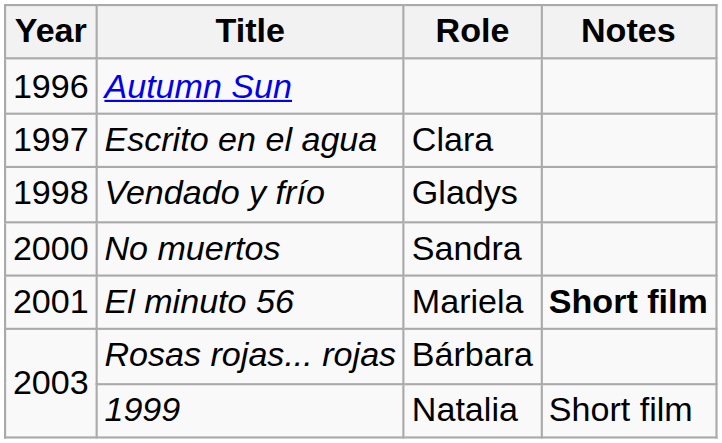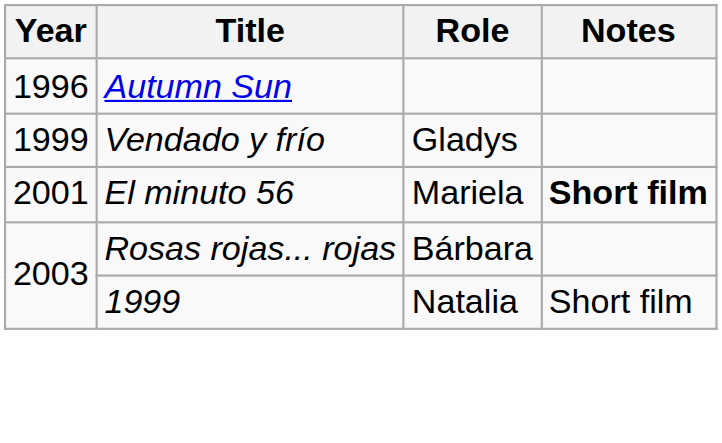 <table class="wikitable">
 <tr>
 <th>Year</th>
 <th>Title</th>
 <th>Role</th>
 <th>Notes</th>
 </tr>
 <tr>
 <td>1996</td>
 <td><em><a href='#'>Autumn Sun</a></em></td>
 <td></td>
 <td></td>
 </tr>
 <tr>
-<td>1997</td>
-<td><em>Escrito en el agua</em></td>
-<td>Clara</td>
-<td></td>
-</tr>
-<tr>
-<td>1998</td>
+<td>1999</td>
 <td><em>Vendado y frío</em></td>
 <td>Gladys</td>
-<td></td>
-</tr>
-<tr>
-<td>2000</td>
-<td><em>No muertos</em></td>
-<td>Sandra</td>
 <td></td>
 </tr>
 <tr>
 <td>2001</td>
 <td><em>El minuto 56</em></td>
 <td>Mariela</td>
 <td><strong>Short film</strong></td>
 </tr>
 <tr>
 <td rowspan="2">2003</td>
 <td><em>Rosas rojas... rojas</em></td>
 <td>Bárbara</td>
 <td></td>
 </tr>
 <tr>
 <td><em>1999</em></td>
 <td>Natalia</td>
 <td>Short film</td>
 </tr>
 </table>
